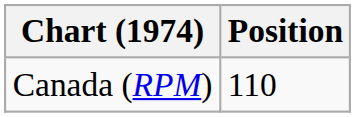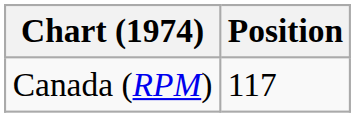 <table class="wikitable plainrowheaders">
 <tr>
 <th>Chart (1974)</th>
 <th>Position</th>
 </tr>
 <tr>
 <td>Canada (<em><a href='#'>RPM</a></em>)</td>
-<td>110</td>
+<td>117</td>
 </tr>
 </table>
